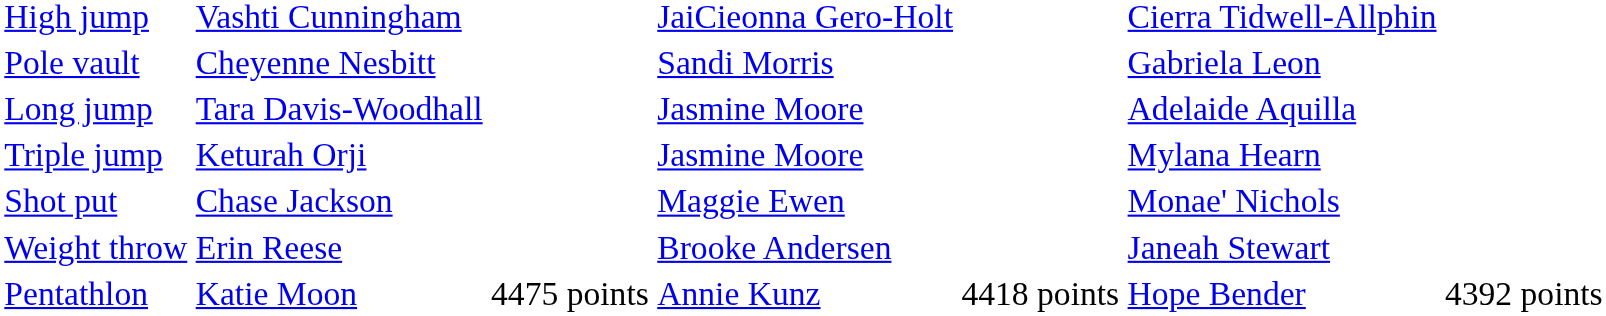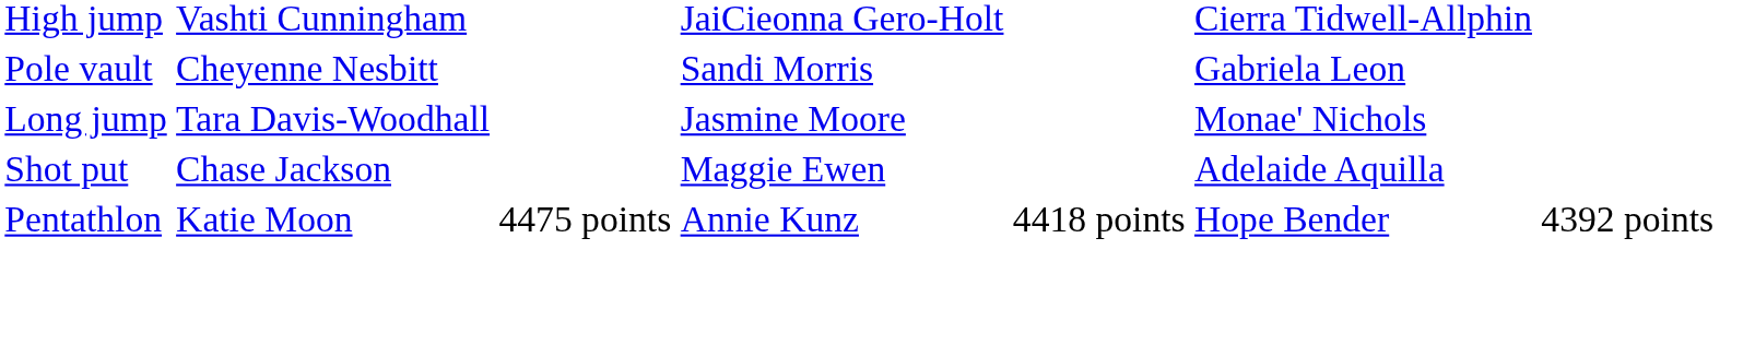 <table>
 <tr>
 <td><a href='#'>High jump</a></td>
 <td><a href='#'>Vashti Cunningham</a></td>
 <td></td>
 <td><a href='#'>JaiCieonna Gero-Holt</a></td>
 <td></td>
 <td><a href='#'>Cierra Tidwell-Allphin</a></td>
 <td></td>
 </tr>
 <tr>
 <td><a href='#'>Pole vault</a></td>
 <td><a href='#'>Cheyenne Nesbitt</a></td>
 <td></td>
 <td><a href='#'>Sandi Morris</a></td>
 <td></td>
 <td><a href='#'>Gabriela Leon</a></td>
 <td></td>
 </tr>
 <tr>
 <td><a href='#'>Long jump</a></td>
 <td><a href='#'>Tara Davis-Woodhall</a></td>
 <td></td>
 <td><a href='#'>Jasmine Moore</a></td>
 <td></td>
-<td><a href='#'>Adelaide Aquilla</a></td>
-<td></td>
-</tr>
-<tr>
-<td><a href='#'>Triple jump</a></td>
-<td><a href='#'>Keturah Orji</a></td>
-<td></td>
-<td><a href='#'>Jasmine Moore</a></td>
-<td></td>
-<td><a href='#'>Mylana Hearn</a></td>
+<td><a href='#'>Monae' Nichols</a></td>
 <td></td>
 </tr>
 <tr>
 <td><a href='#'>Shot put</a></td>
 <td><a href='#'>Chase Jackson</a></td>
 <td></td>
 <td><a href='#'>Maggie Ewen</a></td>
 <td></td>
-<td><a href='#'>Monae' Nichols</a></td>
-<td></td>
-</tr>
-<tr>
-<td><a href='#'>Weight throw</a></td>
-<td><a href='#'>Erin Reese</a></td>
-<td></td>
-<td><a href='#'>Brooke Andersen</a></td>
-<td></td>
-<td><a href='#'>Janeah Stewart</a></td>
+<td><a href='#'>Adelaide Aquilla</a></td>
 <td></td>
 </tr>
 <tr>
 <td><a href='#'>Pentathlon</a></td>
 <td><a href='#'>Katie Moon</a></td>
 <td>4475 points</td>
 <td><a href='#'>Annie Kunz</a></td>
 <td>4418 points</td>
 <td><a href='#'>Hope Bender</a></td>
 <td>4392 points</td>
 </tr>
 </table>
